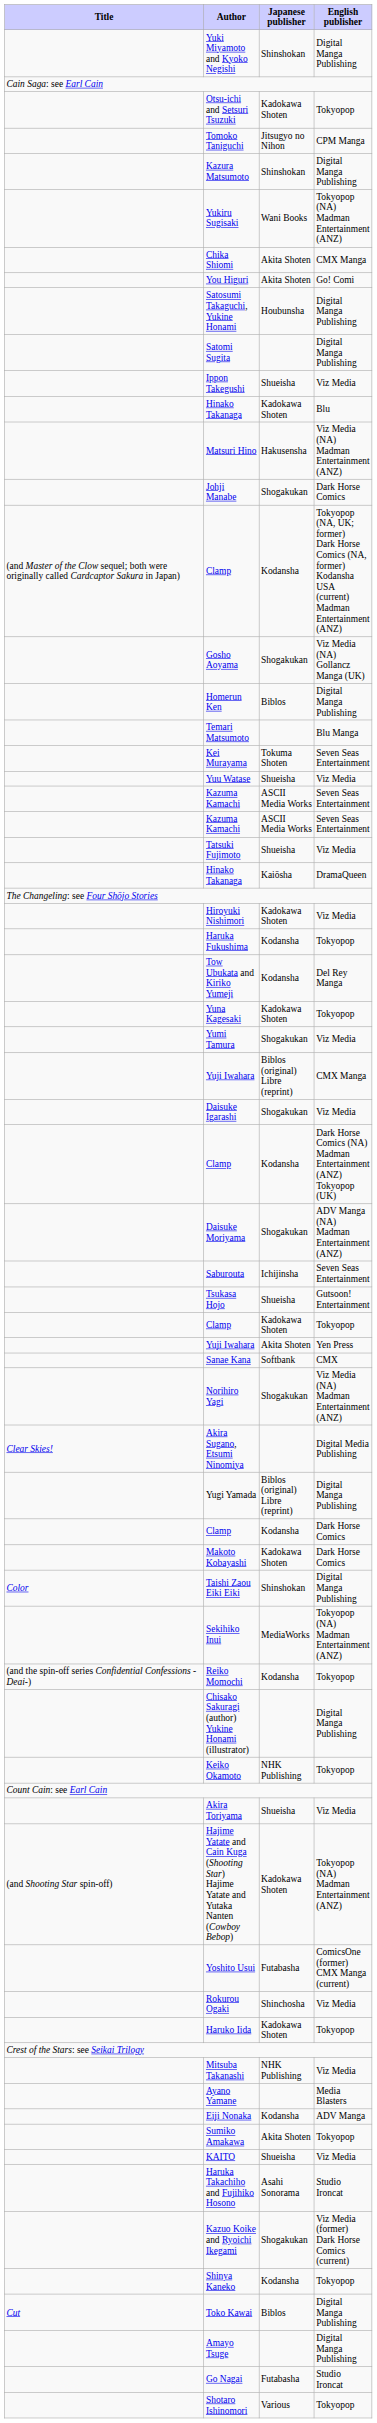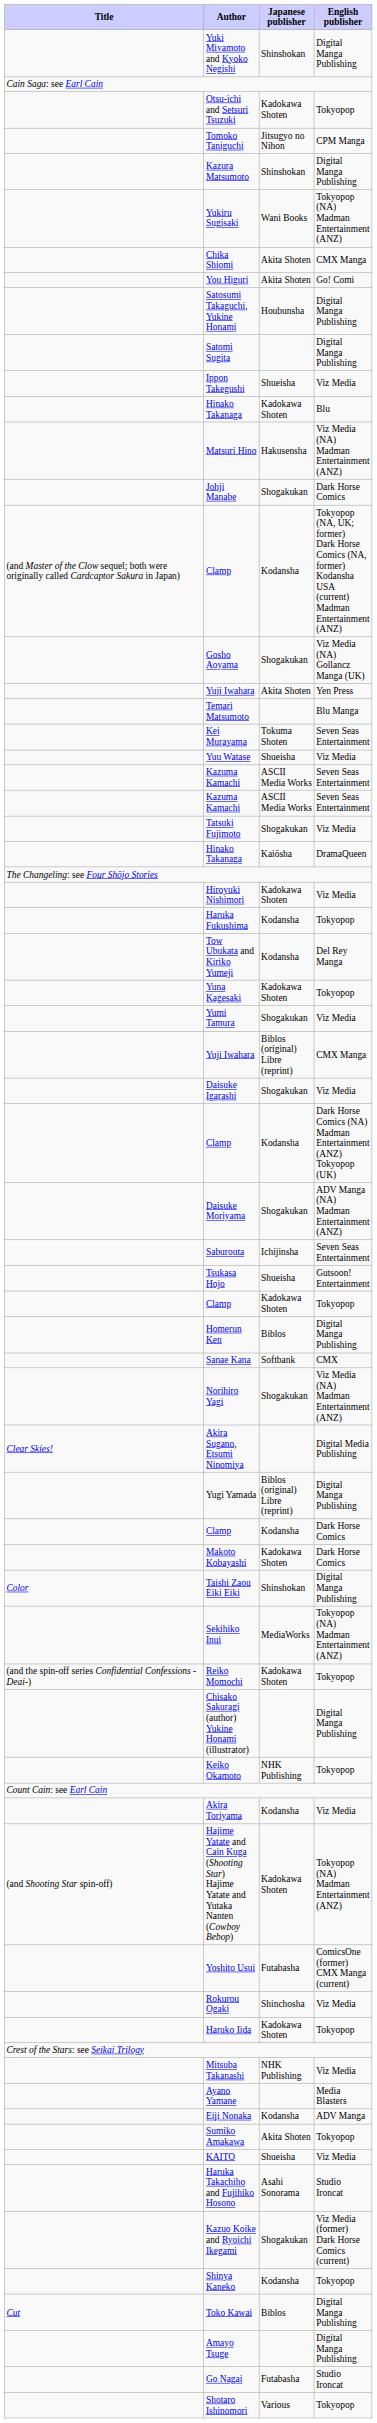 <table class="wikitable" style="width: 100%;">
 <tr>
 <th style="background: #ccf;">Title</th>
 <th style="background: #ccf; width: 15%;">Author</th>
 <th style="background: #ccf; width: 15%;">Japanese publisher</th>
 <th style="background: #ccf; width: 15%;">English publisher</th>
 </tr>
 <tr>
 <td></td>
 <td><a href='#'>Yuki Miyamoto</a> and <a href='#'>Kyoko Negishi</a></td>
 <td>Shinshokan</td>
 <td>Digital Manga Publishing</td>
 </tr>
 <tr>
 <td colspan="4"><em>Cain Saga</em>: see <em><a href='#'>Earl Cain</a></em></td>
 </tr>
 <tr>
 <td></td>
 <td><a href='#'>Otsu-ichi</a> and <a href='#'>Setsuri Tsuzuki</a></td>
 <td>Kadokawa Shoten</td>
 <td>Tokyopop</td>
 </tr>
 <tr>
 <td></td>
 <td><a href='#'>Tomoko Taniguchi</a></td>
 <td>Jitsugyo no Nihon</td>
 <td>CPM Manga</td>
 </tr>
 <tr>
 <td></td>
 <td><a href='#'>Kazura Matsumoto</a></td>
 <td>Shinshokan</td>
 <td>Digital Manga Publishing</td>
 </tr>
 <tr>
 <td></td>
 <td><a href='#'>Yukiru Sugisaki</a></td>
 <td>Wani Books</td>
 <td>Tokyopop (NA) <br> Madman Entertainment (ANZ)</td>
 </tr>
 <tr>
 <td></td>
 <td><a href='#'>Chika Shiomi</a></td>
 <td>Akita Shoten</td>
 <td>CMX Manga</td>
 </tr>
 <tr>
 <td></td>
 <td><a href='#'>You Higuri</a></td>
 <td>Akita Shoten</td>
 <td>Go! Comi</td>
 </tr>
 <tr>
 <td></td>
 <td><a href='#'>Satosumi Takaguchi</a>, <a href='#'>Yukine Honami</a></td>
 <td>Houbunsha</td>
 <td>Digital Manga Publishing</td>
 </tr>
 <tr>
 <td></td>
 <td><a href='#'>Satomi Sugita</a></td>
 <td></td>
 <td>Digital Manga Publishing</td>
 </tr>
 <tr>
 <td></td>
 <td><a href='#'>Ippon Takegushi</a></td>
 <td>Shueisha</td>
 <td>Viz Media</td>
 </tr>
 <tr>
 <td></td>
 <td><a href='#'>Hinako Takanaga</a></td>
 <td>Kadokawa Shoten</td>
 <td>Blu</td>
 </tr>
 <tr>
 <td></td>
 <td><a href='#'>Matsuri Hino</a></td>
 <td>Hakusensha</td>
 <td>Viz Media (NA) <br> Madman Entertainment (ANZ)</td>
 </tr>
 <tr>
 <td></td>
 <td><a href='#'>Johji Manabe</a></td>
 <td>Shogakukan</td>
 <td>Dark Horse Comics</td>
 </tr>
 <tr>
 <td> <div>(and <em>Master of the Clow</em> sequel; both were originally called <em>Cardcaptor Sakura</em> in Japan)</div></td>
 <td><a href='#'>Clamp</a></td>
 <td>Kodansha</td>
 <td>Tokyopop (NA, UK; former)<br>Dark Horse Comics (NA, former)<br>Kodansha USA (current)<br>Madman Entertainment (ANZ)</td>
 </tr>
 <tr>
 <td></td>
 <td><a href='#'>Gosho Aoyama</a></td>
 <td>Shogakukan</td>
 <td>Viz Media (NA) <br> Gollancz Manga (UK)</td>
 </tr>
 <tr>
 <td></td>
-<td><a href='#'>Homerun Ken</a></td>
-<td>Biblos</td>
-<td>Digital Manga Publishing</td>
+<td><a href='#'>Yuji Iwahara</a></td>
+<td>Akita Shoten</td>
+<td>Yen Press</td>
 </tr>
 <tr>
 <td></td>
 <td><a href='#'>Temari Matsumoto</a></td>
 <td></td>
 <td>Blu Manga</td>
 </tr>
 <tr>
 <td></td>
 <td><a href='#'>Kei Murayama</a></td>
 <td>Tokuma Shoten</td>
 <td>Seven Seas Entertainment</td>
 </tr>
 <tr>
 <td></td>
 <td><a href='#'>Yuu Watase</a></td>
 <td>Shueisha</td>
 <td>Viz Media</td>
 </tr>
 <tr>
 <td></td>
 <td><a href='#'>Kazuma Kamachi</a></td>
 <td>ASCII Media Works</td>
 <td>Seven Seas Entertainment</td>
 </tr>
 <tr>
 <td></td>
 <td><a href='#'>Kazuma Kamachi</a></td>
 <td>ASCII Media Works</td>
 <td>Seven Seas Entertainment</td>
 </tr>
 <tr>
 <td></td>
 <td><a href='#'>Tatsuki Fujimoto</a></td>
-<td>Shueisha</td>
+<td>Shogakukan</td>
 <td>Viz Media</td>
 </tr>
 <tr>
 <td></td>
 <td><a href='#'>Hinako Takanaga</a></td>
 <td>Kaiōsha</td>
 <td>DramaQueen</td>
 </tr>
 <tr>
 <td colspan="4"><em>The Changeling</em>: see <em><a href='#'>Four Shōjo Stories</a></em></td>
 </tr>
 <tr>
 <td></td>
 <td><a href='#'>Hiroyuki Nishimori</a></td>
 <td>Kadokawa Shoten</td>
 <td>Viz Media</td>
 </tr>
 <tr>
 <td></td>
 <td><a href='#'>Haruka Fukushima</a></td>
 <td>Kodansha</td>
 <td>Tokyopop</td>
 </tr>
 <tr>
 <td></td>
 <td><a href='#'>Tow Ubukata</a> and <a href='#'>Kiriko Yumeji</a></td>
 <td>Kodansha</td>
 <td>Del Rey Manga</td>
 </tr>
 <tr>
 <td></td>
 <td><a href='#'>Yuna Kagesaki</a></td>
 <td>Kadokawa Shoten</td>
 <td>Tokyopop</td>
 </tr>
 <tr>
 <td></td>
 <td><a href='#'>Yumi Tamura</a></td>
 <td>Shogakukan</td>
 <td>Viz Media</td>
 </tr>
 <tr>
 <td></td>
 <td><a href='#'>Yuji Iwahara</a></td>
 <td>Biblos (original) <br> Libre (reprint)</td>
 <td>CMX Manga</td>
 </tr>
 <tr>
 <td></td>
 <td><a href='#'>Daisuke Igarashi</a></td>
 <td>Shogakukan</td>
 <td>Viz Media</td>
 </tr>
 <tr>
 <td></td>
 <td><a href='#'>Clamp</a></td>
 <td>Kodansha</td>
 <td>Dark Horse Comics (NA) <br> Madman Entertainment (ANZ) <br> Tokyopop (UK)</td>
 </tr>
 <tr>
 <td></td>
 <td><a href='#'>Daisuke Moriyama</a></td>
 <td>Shogakukan</td>
 <td>ADV Manga (NA) <br> Madman Entertainment (ANZ)</td>
 </tr>
 <tr>
 <td></td>
 <td><a href='#'>Saburouta</a></td>
 <td>Ichijinsha</td>
 <td>Seven Seas Entertainment</td>
 </tr>
 <tr>
 <td></td>
 <td><a href='#'>Tsukasa Hojo</a></td>
 <td>Shueisha</td>
 <td>Gutsoon! Entertainment</td>
 </tr>
 <tr>
 <td></td>
 <td><a href='#'>Clamp</a></td>
 <td>Kadokawa Shoten</td>
 <td>Tokyopop</td>
 </tr>
 <tr>
 <td></td>
-<td><a href='#'>Yuji Iwahara</a></td>
-<td>Akita Shoten</td>
-<td>Yen Press</td>
+<td><a href='#'>Homerun Ken</a></td>
+<td>Biblos</td>
+<td>Digital Manga Publishing</td>
 </tr>
 <tr>
 <td></td>
 <td><a href='#'>Sanae Kana</a></td>
 <td>Softbank</td>
 <td>CMX</td>
 </tr>
 <tr>
 <td></td>
 <td><a href='#'>Norihiro Yagi</a></td>
 <td>Shogakukan</td>
 <td>Viz Media (NA) <br> Madman Entertainment (ANZ)</td>
 </tr>
 <tr>
 <td><em><a href='#'>Clear Skies!</a></em></td>
 <td><a href='#'>Akira Sugano</a>, <a href='#'>Etsumi Ninomiya</a></td>
 <td></td>
 <td>Digital Media Publishing</td>
 </tr>
 <tr>
 <td></td>
 <td>Yugi Yamada</td>
 <td>Biblos (original) <br> Libre (reprint)</td>
 <td>Digital Manga Publishing</td>
 </tr>
 <tr>
 <td></td>
 <td><a href='#'>Clamp</a></td>
 <td>Kodansha</td>
 <td>Dark Horse Comics</td>
 </tr>
 <tr>
 <td></td>
 <td><a href='#'>Makoto Kobayashi</a></td>
 <td>Kadokawa Shoten</td>
 <td>Dark Horse Comics</td>
 </tr>
 <tr>
 <td><em><a href='#'>Color</a></em></td>
 <td><a href='#'>Taishi Zaou</a> <br> <a href='#'>Eiki Eiki</a></td>
 <td>Shinshokan</td>
 <td>Digital Manga Publishing</td>
 </tr>
 <tr>
 <td></td>
 <td><a href='#'>Sekihiko Inui</a></td>
 <td>MediaWorks</td>
 <td>Tokyopop (NA) <br> Madman Entertainment (ANZ)</td>
 </tr>
 <tr>
 <td><div>(and the spin-off series <em>Confidential Confessions -Deai-</em>)</div></td>
 <td><a href='#'>Reiko Momochi</a></td>
-<td>Kodansha</td>
+<td>Kadokawa Shoten</td>
 <td>Tokyopop</td>
 </tr>
 <tr>
 <td></td>
 <td><a href='#'>Chisako Sakuragi</a> (author) <br> <a href='#'>Yukine Honami</a> (illustrator)</td>
 <td></td>
 <td>Digital Manga Publishing</td>
 </tr>
 <tr>
 <td></td>
 <td><a href='#'>Keiko Okamoto</a></td>
 <td>NHK Publishing</td>
 <td>Tokyopop</td>
 </tr>
 <tr>
 <td colspan="4"><em>Count Cain</em>: see <em><a href='#'>Earl Cain</a></em></td>
 </tr>
 <tr>
 <td></td>
 <td><a href='#'>Akira Toriyama</a></td>
-<td>Shueisha</td>
+<td>Kodansha</td>
 <td>Viz Media</td>
 </tr>
 <tr>
 <td> <div>(and <em>Shooting Star</em> spin-off)</div></td>
 <td><a href='#'>Hajime Yatate</a> and <a href='#'>Cain Kuga</a> (<em>Shooting Star</em>) <br> Hajime Yatate and Yutaka Nanten (<em>Cowboy Bebop</em>)</td>
 <td>Kadokawa Shoten</td>
 <td>Tokyopop (NA) <br> Madman Entertainment (ANZ)</td>
 </tr>
 <tr>
 <td></td>
 <td><a href='#'>Yoshito Usui</a></td>
 <td>Futabasha</td>
 <td>ComicsOne (former) <br> CMX Manga (current)</td>
 </tr>
 <tr>
 <td></td>
 <td><a href='#'>Rokurou Ogaki</a></td>
 <td>Shinchosha</td>
 <td>Viz Media</td>
 </tr>
 <tr>
 <td></td>
 <td><a href='#'>Haruko Iida</a></td>
 <td>Kadokawa Shoten</td>
 <td>Tokyopop</td>
 </tr>
 <tr>
 <td colspan="4"><em>Crest of the Stars</em>: see <em><a href='#'>Seikai Trilogy</a></em></td>
 </tr>
 <tr>
 <td></td>
 <td><a href='#'>Mitsuba Takanashi</a></td>
 <td>NHK Publishing</td>
 <td>Viz Media</td>
 </tr>
 <tr>
 <td></td>
 <td><a href='#'>Ayano Yamane</a></td>
 <td></td>
 <td>Media Blasters</td>
 </tr>
 <tr>
 <td></td>
 <td><a href='#'>Eiji Nonaka</a></td>
 <td>Kodansha</td>
 <td>ADV Manga</td>
 </tr>
 <tr>
 <td></td>
 <td><a href='#'>Sumiko Amakawa</a></td>
 <td>Akita Shoten</td>
 <td>Tokyopop</td>
 </tr>
 <tr>
 <td></td>
 <td><a href='#'>KAITO</a></td>
 <td>Shueisha</td>
 <td>Viz Media</td>
 </tr>
 <tr>
 <td></td>
 <td><a href='#'>Haruka Takachiho</a> and <a href='#'>Fujihiko Hosono</a></td>
 <td>Asahi Sonorama</td>
 <td>Studio Ironcat</td>
 </tr>
 <tr>
 <td></td>
 <td><a href='#'>Kazuo Koike</a> and <a href='#'>Ryoichi Ikegami</a></td>
 <td>Shogakukan</td>
 <td>Viz Media (former) <br> Dark Horse Comics (current)</td>
 </tr>
 <tr>
 <td></td>
 <td><a href='#'>Shinya Kaneko</a></td>
 <td>Kodansha</td>
 <td>Tokyopop</td>
 </tr>
 <tr>
 <td><em><a href='#'>Cut</a></em></td>
 <td><a href='#'>Toko Kawai</a></td>
 <td>Biblos</td>
 <td>Digital Manga Publishing</td>
 </tr>
 <tr>
 <td></td>
 <td><a href='#'>Amayo Tsuge</a></td>
 <td></td>
 <td>Digital Manga Publishing</td>
 </tr>
 <tr>
 <td></td>
 <td><a href='#'>Go Nagai</a></td>
 <td>Futabasha</td>
 <td>Studio Ironcat</td>
 </tr>
 <tr>
 <td></td>
 <td><a href='#'>Shotaro Ishinomori</a></td>
 <td>Various</td>
 <td>Tokyopop</td>
 </tr>
 </table>
